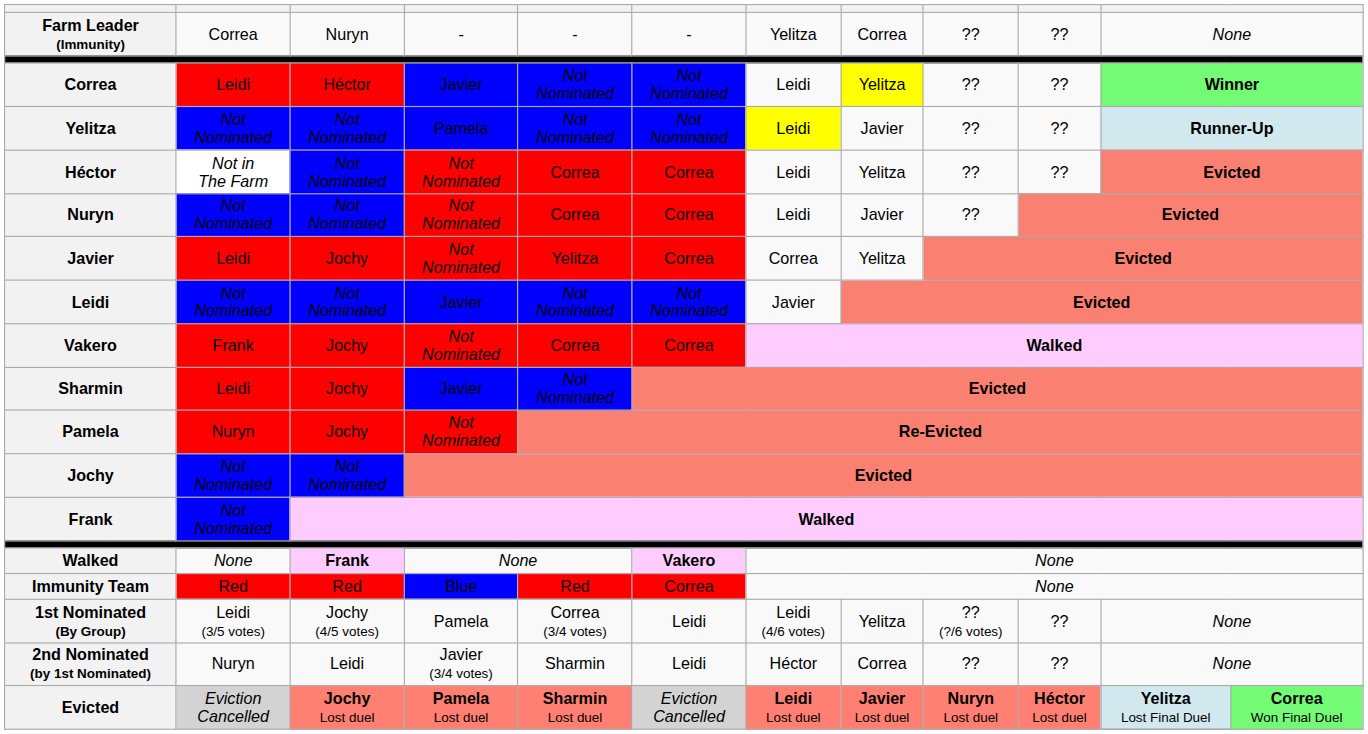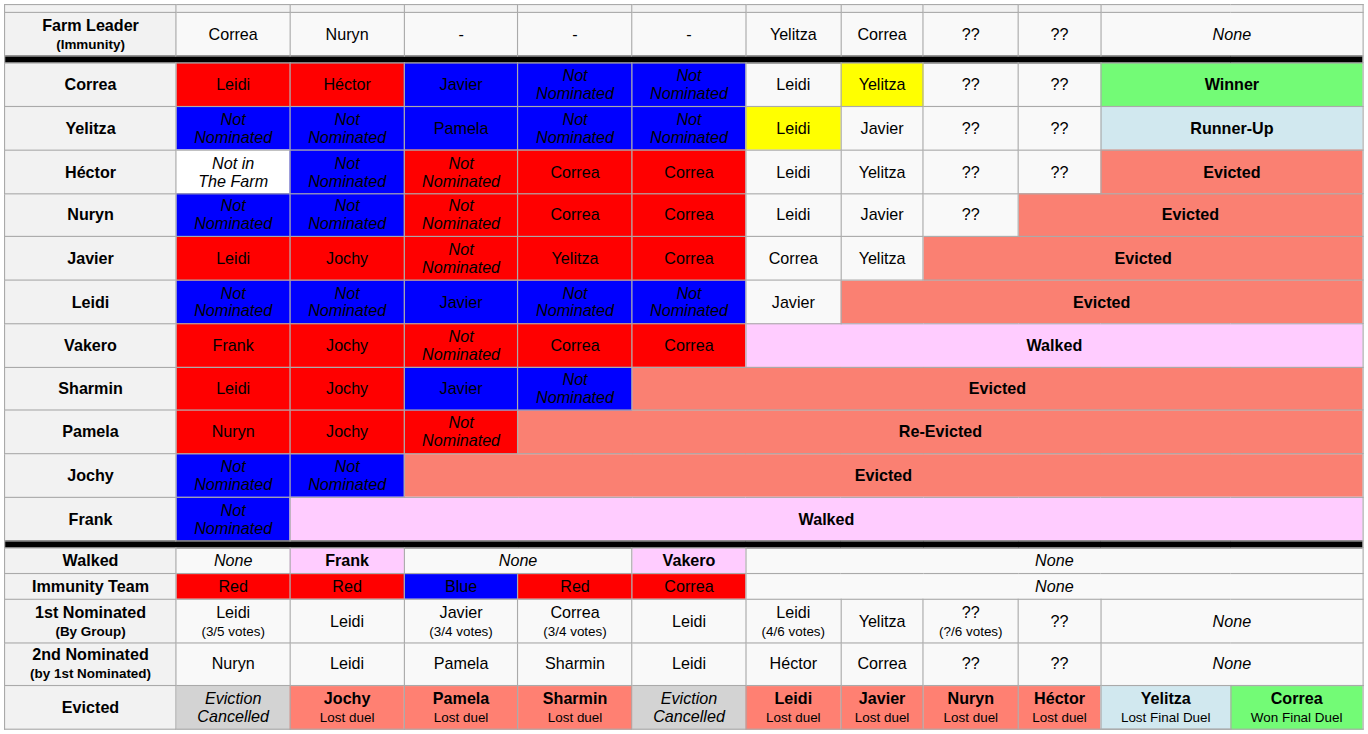 <table class="wikitable" style="font-size:90%; text-align:center; width: 96%; margin-left: auto; margin-right: auto;">
 <tr>
 <th></th>
 <th></th>
 <th></th>
 <th></th>
 <th></th>
 <th></th>
 <th></th>
 <th></th>
 <th></th>
 <th></th>
 <th colspan="2"></th>
 </tr>
 <tr>
 <th>Farm Leader<br><small>(Immunity)</small></th>
 <td>Correa</td>
 <td>Nuryn</td>
 <td>-</td>
 <td>-</td>
 <td>-</td>
 <td>Yelitza</td>
 <td>Correa</td>
 <td>??</td>
 <td>??</td>
 <td colspan="2"><em>None</em></td>
 </tr>
 <tr>
 <th style="background:#000000;" colspan="15"></th>
 </tr>
 <tr>
 <th>Correa</th>
 <td style="background:red;"><span>Leidi</span></td>
 <td style="background:red;"><span>Héctor</span></td>
 <td style="background:blue;"><span>Javier</span></td>
 <td style="background:blue;"><span><em>Not<br>Nominated</em></span></td>
 <td style="background:blue;"><span><em>Not<br>Nominated</em></span></td>
 <td>Leidi</td>
 <td style="background:yellow; text-align:center;">Yelitza</td>
 <td>??</td>
 <td>??</td>
 <td style="background:#73FB76" colspan="2"><strong>Winner</strong></td>
 </tr>
 <tr>
 <th>Yelitza</th>
 <td style="background:blue;"><span><em>Not<br>Nominated</em></span></td>
 <td style="background:blue;"><span><em>Not<br>Nominated</em></span></td>
 <td style="background:blue;"><span>Pamela</span></td>
 <td style="background:blue;"><span><em>Not<br>Nominated</em></span></td>
 <td style="background:blue;"><span><em>Not<br>Nominated</em></span></td>
 <td style="background:yellow; text-align:center;">Leidi</td>
 <td>Javier</td>
 <td>??</td>
 <td>??</td>
 <td style="background:#D1E8EF" colspan="2"><strong>Runner-Up</strong></td>
 </tr>
 <tr>
 <th>Héctor</th>
 <td style="background:#FFFFFF; text-align:center;"><em>Not in<br>The Farm</em></td>
 <td style="background:blue;"><span><em>Not<br>Nominated</em></span></td>
 <td style="background:red;"><span><em>Not<br>Nominated</em></span></td>
 <td style="background:red;"><span>Correa</span></td>
 <td style="background:red;"><span>Correa</span></td>
 <td>Leidi</td>
 <td>Yelitza</td>
 <td>??</td>
 <td>??</td>
 <td style="background:salmon; text-align:center;" colspan="2"><strong>Evicted</strong></td>
 </tr>
 <tr>
 <th>Nuryn</th>
 <td style="background:blue;"><span><em>Not<br>Nominated</em></span></td>
 <td style="background:blue;"><span><em>Not<br>Nominated</em></span></td>
 <td style="background:red;"><span><em>Not<br>Nominated</em></span></td>
 <td style="background:red;"><span>Correa</span></td>
 <td style="background:red;"><span>Correa</span></td>
 <td>Leidi</td>
 <td>Javier</td>
 <td>??</td>
 <td style="background:salmon; text-align:center;" colspan="3"><strong>Evicted</strong></td>
 </tr>
 <tr>
 <th>Javier</th>
 <td style="background:red;"><span>Leidi</span></td>
 <td style="background:red;"><span>Jochy</span></td>
 <td style="background:red;"><span><em>Not<br>Nominated</em></span></td>
 <td style="background:red;"><span>Yelitza</span></td>
 <td style="background:red;"><span>Correa</span></td>
 <td>Correa</td>
 <td>Yelitza</td>
 <td colspan="4" style="background:salmon; text-align:center;"><strong>Evicted</strong></td>
 </tr>
 <tr>
 <th>Leidi</th>
 <td style="background:blue;"><span><em>Not<br>Nominated</em></span></td>
 <td style="background:blue;"><span><em>Not<br>Nominated</em></span></td>
 <td style="background:blue;"><span>Javier</span></td>
 <td style="background:blue;"><span><em>Not<br>Nominated</em></span></td>
 <td style="background:blue;"><span><em>Not<br>Nominated</em></span></td>
 <td>Javier</td>
 <td colspan="5" style="background:salmon; text-align:center;"><strong>Evicted</strong></td>
 </tr>
 <tr>
 <th>Vakero</th>
 <td style="background:red;"><span>Frank</span></td>
 <td style="background:red;"><span>Jochy</span></td>
 <td style="background:red;"><span><em>Not<br>Nominated</em></span></td>
 <td style="background:red;"><span>Correa</span></td>
 <td style="background:red;"><span>Correa</span></td>
 <td style="background:#fcf; text-align:center;" colspan="6"><strong>Walked</strong></td>
 </tr>
 <tr>
 <th>Sharmin</th>
 <td style="background:red;"><span>Leidi</span></td>
 <td style="background:red;"><span>Jochy</span></td>
 <td style="background:blue;"><span>Javier</span></td>
 <td style="background:blue;"><span><em>Not<br>Nominated</em></span></td>
 <td style="background:salmon; text-align:center;" colspan="7"><strong>Evicted</strong></td>
 </tr>
 <tr>
 <th>Pamela</th>
 <td style="background:red;"><span>Nuryn</span></td>
 <td style="background:red;"><span>Jochy</span></td>
 <td style="background:red;"><span><em>Not<br>Nominated</em></span></td>
 <td style="background:salmon; text-align:center;" colspan="8"><strong>Re-Evicted</strong></td>
 </tr>
 <tr>
 <th>Jochy</th>
 <td style="background:blue;"><span><em>Not<br>Nominated</em></span></td>
 <td style="background:blue;"><span><em>Not<br>Nominated</em></span></td>
 <td style="background:salmon; text-align:center;" colspan="9"><strong>Evicted</strong></td>
 </tr>
 <tr>
 <th>Frank</th>
 <td style="background:blue;"><span><em>Not<br>Nominated</em></span></td>
 <td style="background:#fcf; text-align:center;" colspan="10"><strong>Walked</strong></td>
 </tr>
 <tr>
 <th style="background:#000000;" colspan="15"></th>
 </tr>
 <tr>
 <th>Walked</th>
 <td colspan="1"><em>None</em></td>
 <td style="background:#fcf;"><strong>Frank</strong></td>
 <td colspan="2"><em>None</em></td>
 <td style="background:#fcf;"><strong>Vakero</strong></td>
 <td colspan="6"><em>None</em></td>
 </tr>
 <tr>
 <th>Immunity Team</th>
 <td style="background:red;"><span>Red</span></td>
 <td style="background:red;"><span>Red</span></td>
 <td style="background:blue;"><span>Blue</span></td>
 <td style="background:red;"><span>Red</span></td>
 <td style="background:red;"><span>Correa</span></td>
 <td colspan="6"><em>None</em></td>
 </tr>
 <tr>
 <th>1st Nominated<br><small>(By Group)</small></th>
 <td>Leidi<br><small>(3/5 votes)</small></td>
-<td>Jochy<br><small>(4/5 votes)</small></td>
-<td>Pamela</td>
+<td>Leidi</td>
+<td>Javier<br><small>(3/4 votes)</small></td>
 <td>Correa<br><small>(3/4 votes)</small></td>
 <td>Leidi</td>
 <td>Leidi<br><small>(4/6 votes)</small></td>
 <td>Yelitza</td>
 <td>??<br><small>(?/6 votes)</small></td>
 <td>??</td>
 <td colspan="2"><em>None</em></td>
 </tr>
 <tr>
 <th>2nd Nominated<br><small>(by 1st Nominated)</small></th>
 <td>Nuryn</td>
 <td>Leidi</td>
-<td>Javier<br><small>(3/4 votes)</small></td>
+<td>Pamela</td>
 <td>Sharmin</td>
 <td>Leidi</td>
 <td>Héctor</td>
 <td>Correa</td>
 <td>??</td>
 <td>??</td>
 <td colspan="2"><em>None</em></td>
 </tr>
 <tr>
 <th rowspan="4">Evicted</th>
 <td rowspan="4" style="background:#D3D3D3"><em>Eviction<br>Cancelled</em></td>
 <td rowspan="4" style="background:#FF8072"><strong>Jochy</strong><br><small>Lost duel</small></td>
 <td rowspan="4" style="background:#FF8072"><strong>Pamela</strong><br><small>Lost duel</small></td>
 <td rowspan="4" style="background:#FF8072"><strong>Sharmin</strong><br><small>Lost duel</small></td>
 <td rowspan="4" style="background:#D3D3D3"><em>Eviction<br>Cancelled</em></td>
 <td rowspan="4" style="background:#FF8072"><strong>Leidi</strong><br><small>Lost duel</small></td>
 <td rowspan="4" style="background:#FF8072"><strong>Javier</strong><br><small>Lost duel</small></td>
 <td rowspan="4" style="background:#FF8072"><strong>Nuryn</strong><br><small>Lost duel</small></td>
 <td rowspan="4" style="background:#FF8072"><strong>Héctor</strong><br><small>Lost duel</small></td>
 <td rowspan="2" style="background:#D1E8EF"><strong>Yelitza</strong><br><small>Lost Final Duel</small></td>
 </tr>
 <tr>
 <td rowspan="2" style="background:#73FB76"><strong>Correa</strong><br><small>Won Final Duel</small></td>
 </tr>
 <tr>
 </tr>
 </table>
